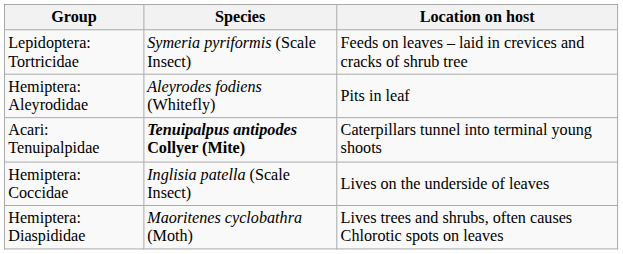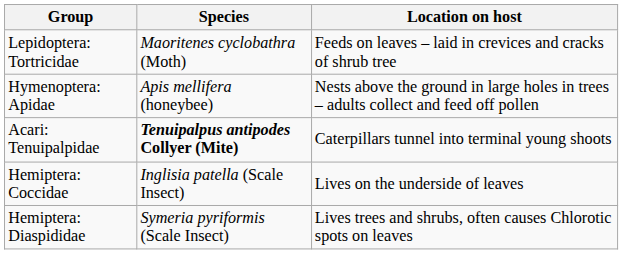 <table class="wikitable">
 <tr>
 <th>Group</th>
 <th>Species</th>
 <th>Location on host</th>
 </tr>
 <tr>
 <td>Lepidoptera: Tortricidae</td>
-<td><em>Symeria pyriformis</em> (Scale Insect)</td>
+<td><em>Maoritenes cyclobathra</em> (Moth)</td>
 <td>Feeds on leaves – laid in crevices and cracks of shrub tree</td>
 </tr>
 <tr>
-<td>Hemiptera: Aleyrodidae</td>
-<td><em>Aleyrodes fodiens</em> (Whitefly)</td>
-<td>Pits in leaf</td>
+<td>Hymenoptera: Apidae</td>
+<td><em>Apis mellifera</em>  (honeybee)</td>
+<td>Nests above the ground in large holes in trees – adults collect and feed off pollen</td>
 </tr>
 <tr>
 <td>Acari: Tenuipalpidae</td>
 <td><strong><em>Tenuipalpus antipodes</em> Collyer (Mite)</strong></td>
 <td>Caterpillars tunnel into terminal young shoots</td>
 </tr>
 <tr>
 <td>Hemiptera: Coccidae</td>
 <td><em>Inglisia patella</em> (Scale Insect)</td>
 <td>Lives on the underside of leaves</td>
 </tr>
 <tr>
 <td>Hemiptera: Diaspididae</td>
-<td><em>Maoritenes cyclobathra</em> (Moth)</td>
+<td><em>Symeria pyriformis</em> (Scale Insect)</td>
 <td>Lives trees and shrubs, often causes Chlorotic spots on leaves</td>
 </tr>
 </table>
